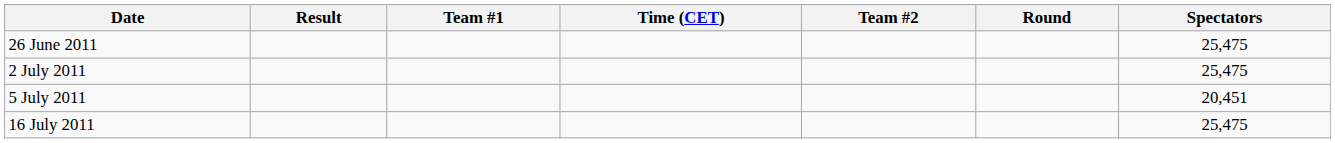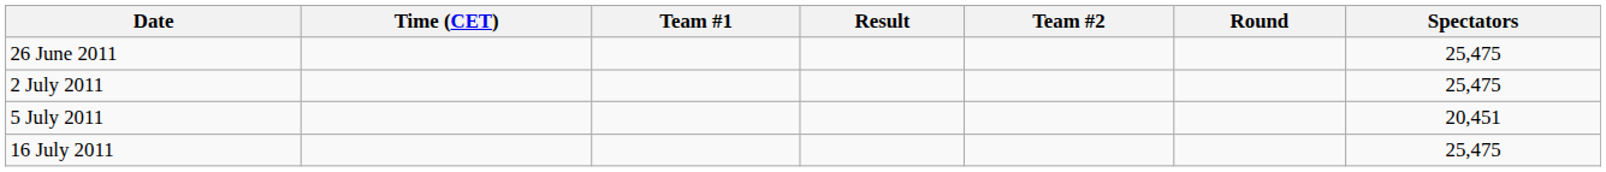 <table class="wikitable" style="text-align: left;;" width="100%">
 <tr>
 <th>Date</th>
+<th>Time (<a href='#'>CET</a>)</th>
+<th>Team #1</th>
 <th>Result</th>
-<th>Team #1</th>
-<th>Time (<a href='#'>CET</a>)</th>
 <th>Team #2</th>
 <th>Round</th>
 <th>Spectators</th>
 </tr>
 <tr>
 <td>26 June 2011</td>
+<td></td>
+<td align=right></td>
 <td style="text-align:center;"></td>
-<td align=right></td>
-<td></td>
 <td></td>
 <td></td>
 <td style="text-align:center;">25,475</td>
 </tr>
 <tr>
 <td>2 July 2011</td>
+<td></td>
+<td align=right></td>
 <td style="text-align:center;"></td>
-<td align=right></td>
-<td></td>
 <td></td>
 <td></td>
 <td style="text-align:center;">25,475</td>
 </tr>
 <tr>
 <td>5 July 2011</td>
+<td></td>
+<td align=right></td>
 <td style="text-align:center;"></td>
-<td align=right></td>
-<td></td>
 <td></td>
 <td></td>
 <td style="text-align:center;">20,451</td>
 </tr>
 <tr>
 <td>16 July 2011</td>
+<td></td>
+<td align=right></td>
 <td style="text-align:center;"></td>
-<td align=right></td>
-<td></td>
 <td></td>
 <td></td>
 <td style="text-align:center;">25,475</td>
 </tr>
 </table>
